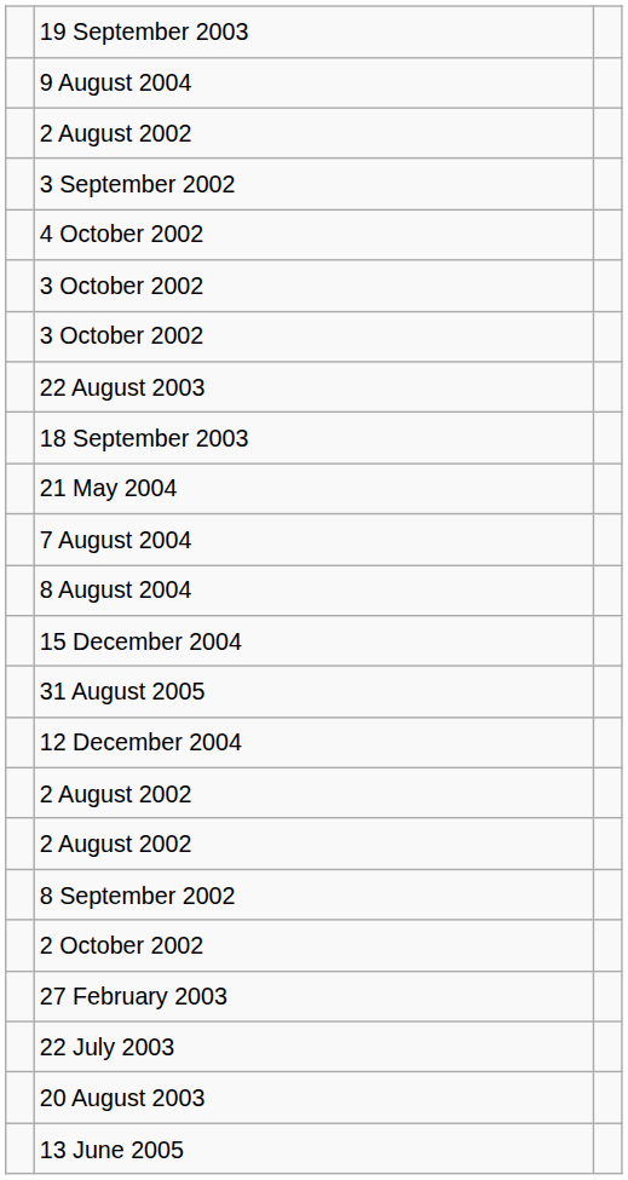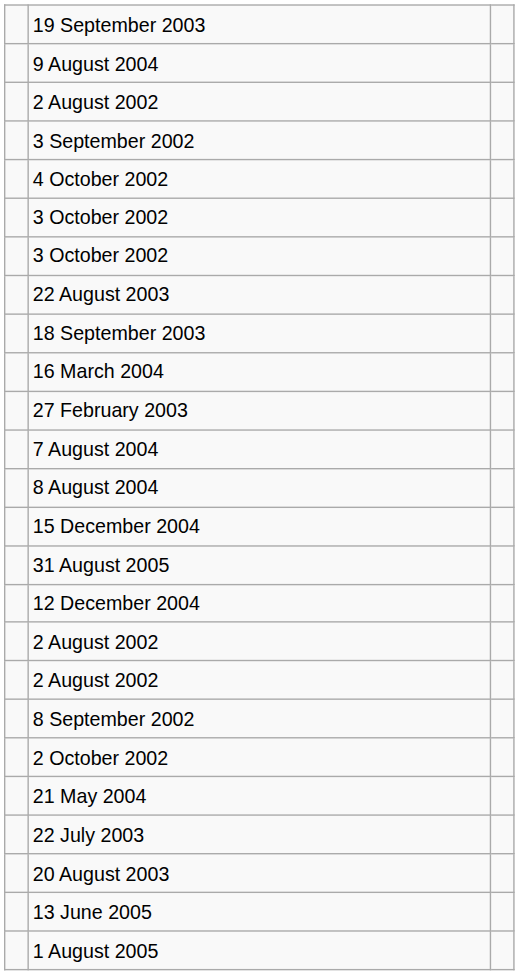 <table class="wikitable" style="font-size: 89%; float: left; width: 26em; margin-right: 1em; height: 700px">
 <tr>
 <td></td>
 <td>19 September 2003</td>
 <td></td>
 </tr>
 <tr>
 <td></td>
 <td>9 August 2004</td>
 <td></td>
 </tr>
 <tr>
 <td></td>
 <td>2 August 2002</td>
 <td></td>
 </tr>
 <tr>
 <td></td>
 <td>3 September 2002</td>
 <td></td>
 </tr>
 <tr>
 <td></td>
 <td>4 October 2002</td>
 <td></td>
 </tr>
 <tr>
 <td></td>
 <td>3 October 2002</td>
 <td></td>
 </tr>
 <tr>
 <td></td>
 <td>3 October 2002</td>
 <td></td>
 </tr>
 <tr>
 <td></td>
 <td>22 August 2003</td>
 <td></td>
 </tr>
 <tr>
 <td></td>
 <td>18 September 2003</td>
 <td></td>
 </tr>
 <tr>
 <td></td>
-<td>21 May 2004</td>
+<td>16 March 2004</td>
+<td></td>
+</tr>
+<tr>
+<td></td>
+<td>27 February 2003</td>
 <td></td>
 </tr>
 <tr>
 <td></td>
 <td>7 August 2004</td>
 <td></td>
 </tr>
 <tr>
 <td></td>
 <td>8 August 2004</td>
 <td></td>
 </tr>
 <tr>
 <td></td>
 <td>15 December 2004</td>
 <td></td>
 </tr>
 <tr>
 <td></td>
 <td>31 August 2005</td>
 <td></td>
 </tr>
 <tr>
 <td></td>
 <td>12 December 2004</td>
 <td></td>
 </tr>
 <tr>
 <td></td>
 <td>2 August 2002</td>
 <td></td>
 </tr>
 <tr>
 <td></td>
 <td>2 August 2002</td>
 <td></td>
 </tr>
 <tr>
 <td></td>
 <td>8 September 2002</td>
 <td></td>
 </tr>
 <tr>
 <td></td>
 <td>2 October 2002</td>
 <td></td>
 </tr>
 <tr>
 <td></td>
-<td>27 February 2003</td>
+<td>21 May 2004</td>
 <td></td>
 </tr>
 <tr>
 <td></td>
 <td>22 July 2003</td>
 <td></td>
 </tr>
 <tr>
 <td></td>
 <td>20 August 2003</td>
 <td></td>
 </tr>
 <tr>
 <td></td>
 <td>13 June 2005</td>
 <td></td>
 </tr>
+<tr>
+<td></td>
+<td>1 August 2005</td>
+<td></td>
+</tr>
 </table>
